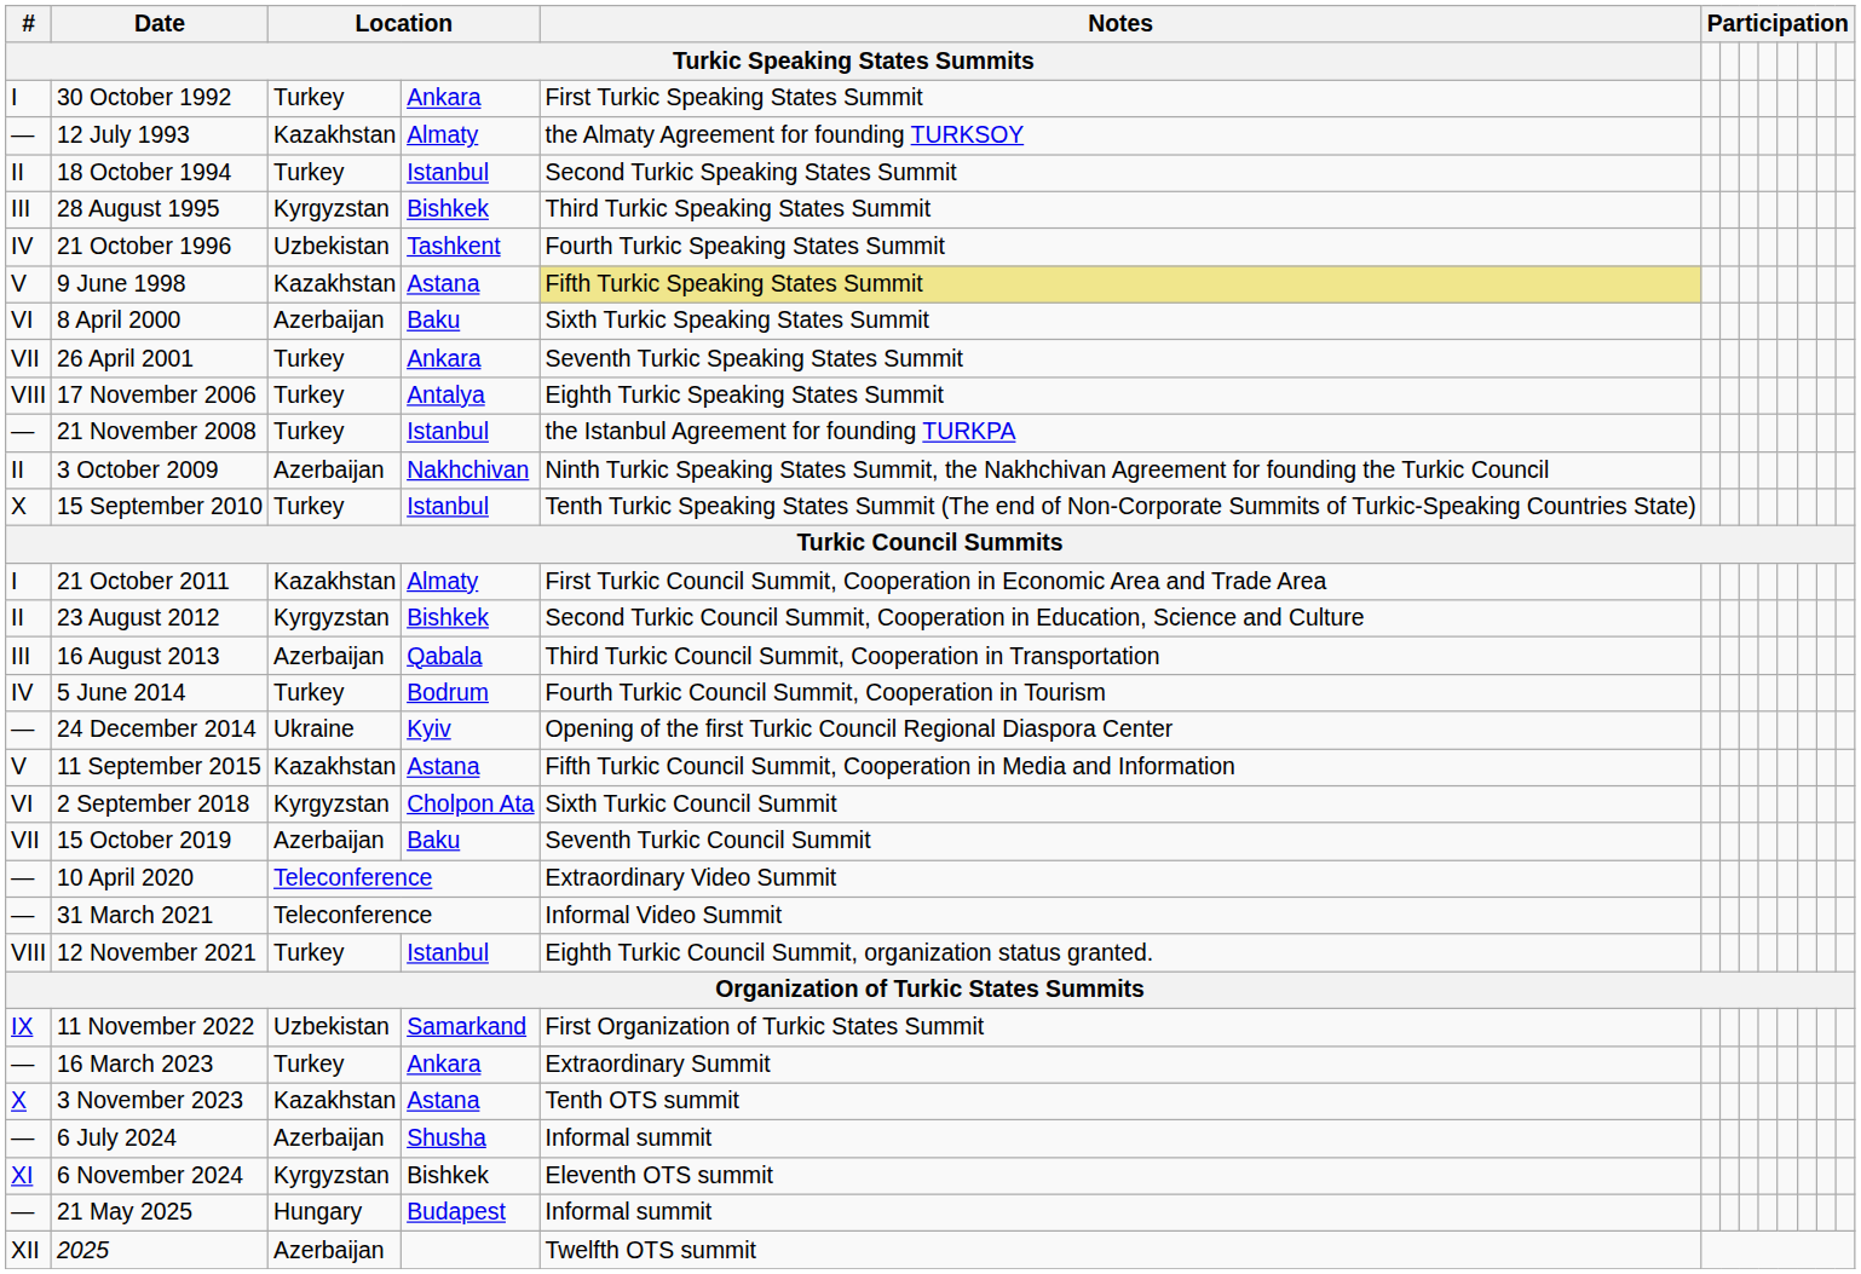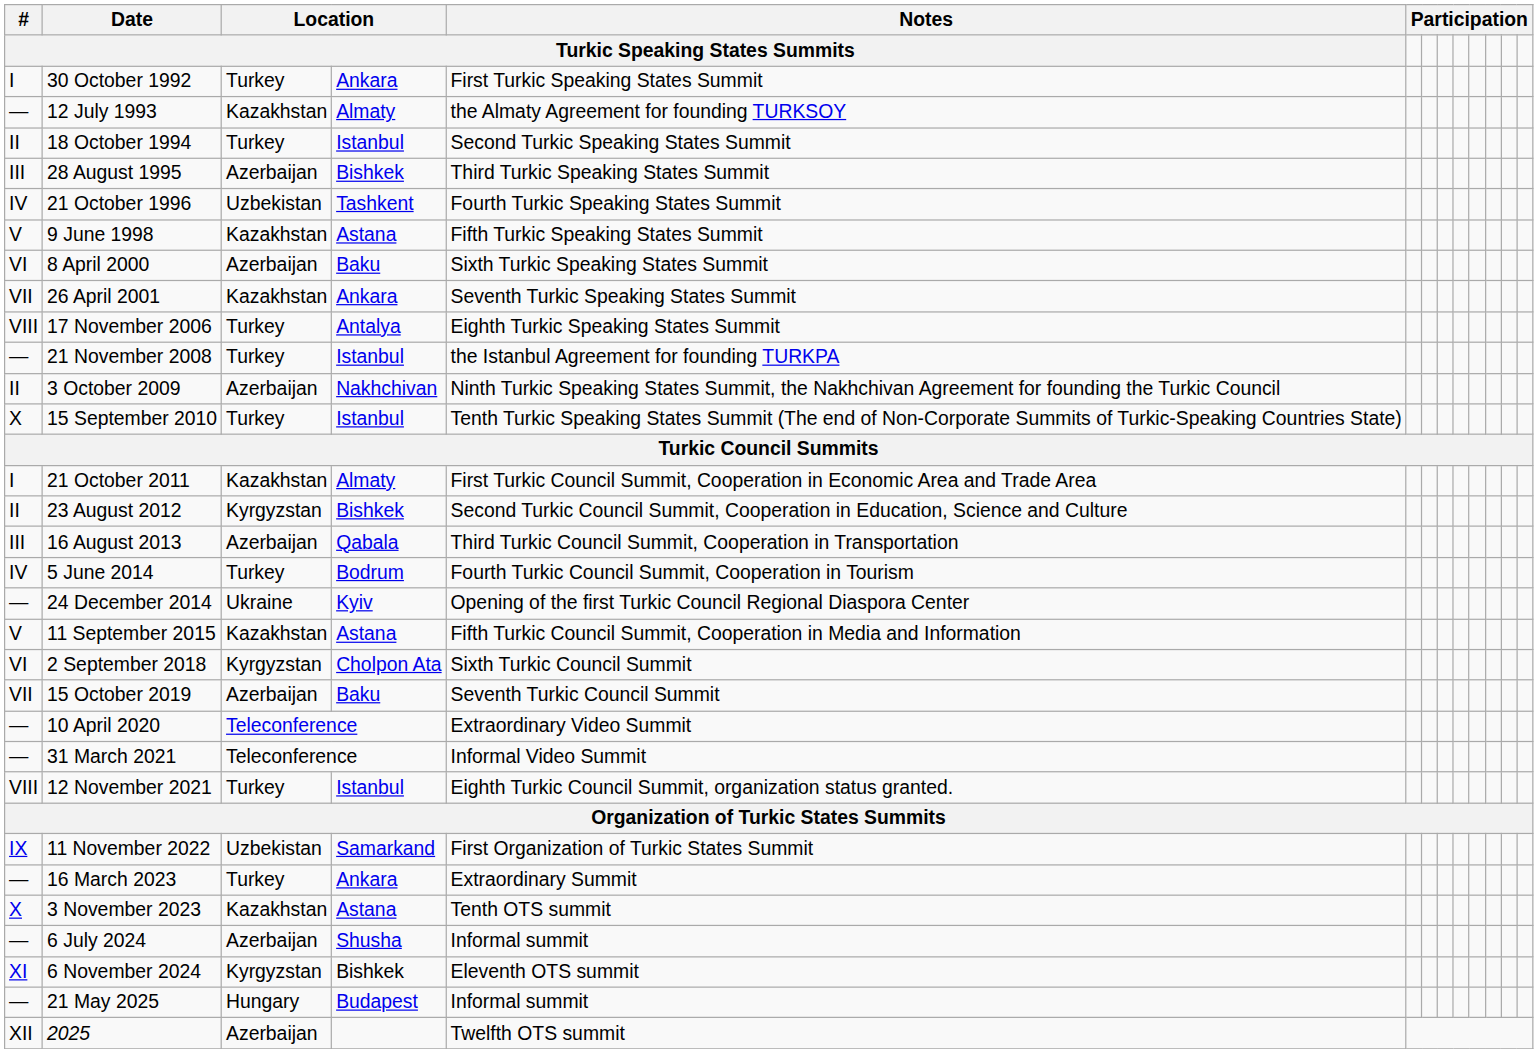 <table class="wikitable">
 <tr>
 <th>#</th>
 <th>Date</th>
 <th colspan="2">Location</th>
 <th>Notes</th>
 <th colspan="9">Participation</th>
 </tr>
 <tr>
 <th colspan="5">Turkic Speaking States Summits</th>
 <td></td>
 <td></td>
 <td></td>
 <td></td>
 <td></td>
 <td></td>
 <td></td>
 <td></td>
 </tr>
 <tr>
 <td>I</td>
 <td>30 October 1992</td>
 <td>Turkey</td>
 <td><a href='#'>Ankara</a></td>
 <td>First Turkic Speaking States Summit</td>
 <td></td>
 <td></td>
 <td></td>
 <td></td>
 <td></td>
 <td></td>
 <td></td>
 <td></td>
 </tr>
 <tr>
 <td>—</td>
 <td>12 July 1993</td>
 <td>Kazakhstan</td>
 <td><a href='#'>Almaty</a></td>
 <td>the Almaty Agreement for founding <a href='#'>TURKSOY</a></td>
 <td></td>
 <td></td>
 <td></td>
 <td></td>
 <td></td>
 <td></td>
 <td></td>
 <td></td>
 </tr>
 <tr>
 <td>II</td>
 <td>18 October 1994</td>
 <td>Turkey</td>
 <td><a href='#'>Istanbul</a></td>
 <td>Second Turkic Speaking States Summit</td>
 <td></td>
 <td></td>
 <td></td>
 <td></td>
 <td></td>
 <td></td>
 <td></td>
 <td></td>
 </tr>
 <tr>
 <td>III</td>
 <td>28 August 1995</td>
-<td>Kyrgyzstan</td>
+<td>Azerbaijan</td>
 <td><a href='#'>Bishkek</a></td>
 <td>Third Turkic Speaking States Summit</td>
 <td></td>
 <td></td>
 <td></td>
 <td></td>
 <td></td>
 <td></td>
 <td></td>
 <td></td>
 </tr>
 <tr>
 <td>IV</td>
 <td>21 October 1996</td>
 <td>Uzbekistan</td>
 <td><a href='#'>Tashkent</a></td>
 <td>Fourth Turkic Speaking States Summit</td>
 <td></td>
 <td></td>
 <td></td>
 <td></td>
 <td></td>
 <td></td>
 <td></td>
 <td></td>
 </tr>
 <tr>
 <td>V</td>
 <td>9 June 1998</td>
 <td>Kazakhstan</td>
 <td><a href='#'>Astana</a></td>
-<td style="background: khaki;">Fifth Turkic Speaking States Summit</td>
+<td>Fifth Turkic Speaking States Summit</td>
 <td></td>
 <td></td>
 <td></td>
 <td></td>
 <td></td>
 <td></td>
 <td></td>
 <td></td>
 </tr>
 <tr>
 <td>VI</td>
 <td>8 April 2000</td>
 <td>Azerbaijan</td>
 <td><a href='#'>Baku</a></td>
 <td>Sixth Turkic Speaking States Summit</td>
 <td></td>
 <td></td>
 <td></td>
 <td></td>
 <td></td>
 <td></td>
 <td></td>
 <td></td>
 </tr>
 <tr>
 <td>VII</td>
 <td>26 April 2001</td>
-<td>Turkey</td>
+<td>Kazakhstan</td>
 <td><a href='#'>Ankara</a></td>
 <td>Seventh Turkic Speaking States Summit</td>
 <td></td>
 <td></td>
 <td></td>
 <td></td>
 <td></td>
 <td></td>
 <td></td>
 <td></td>
 </tr>
 <tr>
 <td>VIII</td>
 <td>17 November 2006</td>
 <td>Turkey</td>
 <td><a href='#'>Antalya</a></td>
 <td>Eighth Turkic Speaking States Summit</td>
 <td></td>
 <td></td>
 <td></td>
 <td></td>
 <td></td>
 <td></td>
 <td></td>
 <td></td>
 </tr>
 <tr>
 <td>—</td>
 <td>21 November 2008</td>
 <td>Turkey</td>
 <td><a href='#'>Istanbul</a></td>
 <td>the Istanbul Agreement for founding <a href='#'>TURKPA</a></td>
 <td></td>
 <td></td>
 <td></td>
 <td></td>
 <td></td>
 <td></td>
 <td></td>
 <td></td>
 </tr>
 <tr>
 <td>II</td>
 <td>3 October 2009</td>
 <td>Azerbaijan</td>
 <td><a href='#'>Nakhchivan</a></td>
 <td>Ninth Turkic Speaking States Summit, the Nakhchivan Agreement for founding the Turkic Council</td>
 <td></td>
 <td></td>
 <td></td>
 <td></td>
 <td></td>
 <td></td>
 <td></td>
 <td></td>
 </tr>
 <tr>
 <td>X</td>
 <td>15 September 2010</td>
 <td>Turkey</td>
 <td><a href='#'>Istanbul</a></td>
 <td>Tenth Turkic Speaking States Summit (The end of Non-Corporate Summits of Turkic-Speaking Countries State)</td>
 <td></td>
 <td></td>
 <td></td>
 <td></td>
 <td></td>
 <td></td>
 <td></td>
 <td></td>
 </tr>
 <tr>
 <th colspan="13">Turkic Council Summits</th>
 </tr>
 <tr>
 <td>I</td>
 <td>21 October 2011</td>
 <td>Kazakhstan</td>
 <td><a href='#'>Almaty</a></td>
 <td>First Turkic Council Summit, Cooperation in Economic Area and Trade Area</td>
 <td></td>
 <td></td>
 <td></td>
 <td></td>
 <td></td>
 <td></td>
 <td></td>
 <td></td>
 </tr>
 <tr>
 <td>II</td>
 <td>23 August 2012</td>
 <td>Kyrgyzstan</td>
 <td><a href='#'>Bishkek</a></td>
 <td>Second Turkic Council Summit, Cooperation in Education, Science and Culture</td>
 <td></td>
 <td></td>
 <td></td>
 <td></td>
 <td></td>
 <td></td>
 <td></td>
 <td></td>
 </tr>
 <tr>
 <td>III</td>
 <td>16 August 2013</td>
 <td>Azerbaijan</td>
 <td><a href='#'>Qabala</a></td>
 <td>Third Turkic Council Summit, Cooperation in Transportation</td>
 <td></td>
 <td></td>
 <td></td>
 <td></td>
 <td></td>
 <td></td>
 <td></td>
 <td></td>
 </tr>
 <tr>
 <td>IV</td>
 <td>5 June 2014</td>
 <td>Turkey</td>
 <td><a href='#'>Bodrum</a></td>
 <td>Fourth Turkic Council Summit, Cooperation in Tourism</td>
 <td></td>
 <td></td>
 <td></td>
 <td></td>
 <td></td>
 <td></td>
 <td></td>
 <td></td>
 </tr>
 <tr>
 <td>—</td>
 <td>24 December 2014</td>
 <td>Ukraine</td>
 <td><a href='#'>Kyiv</a></td>
 <td>Opening of the first Turkic Council Regional Diaspora Center</td>
 <td></td>
 <td></td>
 <td></td>
 <td></td>
 <td></td>
 <td></td>
 <td></td>
 <td></td>
 </tr>
 <tr>
 <td>V</td>
 <td>11 September 2015</td>
 <td>Kazakhstan</td>
 <td><a href='#'>Astana</a></td>
 <td>Fifth Turkic Council Summit, Cooperation in Media and Information</td>
 <td></td>
 <td></td>
 <td></td>
 <td></td>
 <td></td>
 <td></td>
 <td></td>
 <td></td>
 </tr>
 <tr>
 <td>VI</td>
 <td>2 September 2018</td>
 <td>Kyrgyzstan</td>
 <td><a href='#'>Cholpon Ata</a></td>
 <td>Sixth Turkic Council Summit</td>
 <td></td>
 <td></td>
 <td></td>
 <td></td>
 <td></td>
 <td></td>
 <td></td>
 <td></td>
 </tr>
 <tr>
 <td>VII</td>
 <td>15 October 2019</td>
 <td>Azerbaijan</td>
 <td><a href='#'>Baku</a></td>
 <td>Seventh Turkic Council Summit</td>
 <td></td>
 <td></td>
 <td></td>
 <td></td>
 <td></td>
 <td></td>
 <td></td>
 <td></td>
 </tr>
 <tr>
 <td>—</td>
 <td>10 April 2020</td>
 <td colspan="2"><a href='#'>Teleconference</a></td>
 <td>Extraordinary Video Summit</td>
 <td></td>
 <td></td>
 <td></td>
 <td></td>
 <td></td>
 <td></td>
 <td></td>
 <td></td>
 </tr>
 <tr>
 <td>—</td>
 <td>31 March 2021</td>
 <td colspan="2">Teleconference</td>
 <td>Informal Video Summit</td>
 <td></td>
 <td></td>
 <td></td>
 <td></td>
 <td></td>
 <td></td>
 <td></td>
 <td></td>
 </tr>
 <tr>
 <td>VIII</td>
 <td>12 November 2021</td>
 <td>Turkey</td>
 <td><a href='#'>Istanbul</a></td>
 <td>Eighth Turkic Council Summit, organization status granted.</td>
 <td></td>
 <td></td>
 <td></td>
 <td></td>
 <td></td>
 <td></td>
 <td></td>
 <td></td>
 </tr>
 <tr>
 <th colspan="13">Organization of Turkic States Summits</th>
 </tr>
 <tr>
 <td><a href='#'>IX</a></td>
 <td>11 November 2022</td>
 <td>Uzbekistan</td>
 <td><a href='#'>Samarkand</a></td>
 <td>First Organization of Turkic States Summit</td>
 <td></td>
 <td></td>
 <td></td>
 <td></td>
 <td></td>
 <td></td>
 <td></td>
 <td></td>
 </tr>
 <tr>
 <td>—</td>
 <td>16 March 2023</td>
 <td>Turkey</td>
 <td><a href='#'>Ankara</a></td>
 <td>Extraordinary Summit</td>
 <td></td>
 <td></td>
 <td></td>
 <td></td>
 <td></td>
 <td></td>
 <td></td>
 <td></td>
 </tr>
 <tr>
 <td><a href='#'>X</a></td>
 <td>3 November 2023</td>
 <td>Kazakhstan</td>
 <td><a href='#'>Astana</a></td>
 <td>Tenth OTS summit</td>
 <td></td>
 <td></td>
 <td></td>
 <td></td>
 <td></td>
 <td></td>
 <td></td>
 <td></td>
 </tr>
 <tr>
 <td>—</td>
 <td>6 July 2024</td>
 <td>Azerbaijan</td>
 <td><a href='#'>Shusha</a></td>
 <td>Informal summit</td>
 <td></td>
 <td></td>
 <td></td>
 <td></td>
 <td></td>
 <td></td>
 <td></td>
 <td></td>
 </tr>
 <tr>
 <td><a href='#'>XI</a></td>
 <td>6 November 2024</td>
 <td>Kyrgyzstan</td>
 <td>Bishkek</td>
 <td>Eleventh OTS summit </td>
 <td></td>
 <td></td>
 <td></td>
 <td></td>
 <td></td>
 <td></td>
 <td></td>
 <td></td>
 </tr>
 <tr>
 <td>—</td>
 <td>21 May 2025</td>
 <td>Hungary</td>
 <td><a href='#'>Budapest</a></td>
 <td>Informal summit</td>
 <td></td>
 <td></td>
 <td></td>
 <td></td>
 <td></td>
 <td></td>
 <td></td>
 <td></td>
 </tr>
 <tr>
 <td>XII</td>
 <td><em>2025</em></td>
 <td>Azerbaijan</td>
 <td></td>
 <td>Twelfth OTS summit</td>
 </tr>
 </table>
